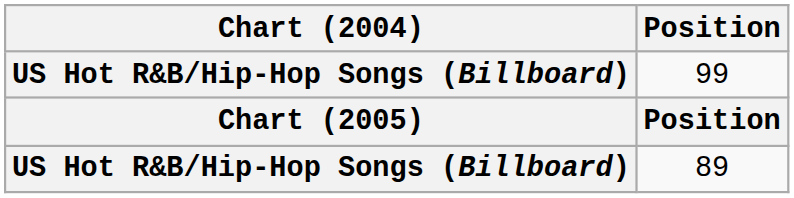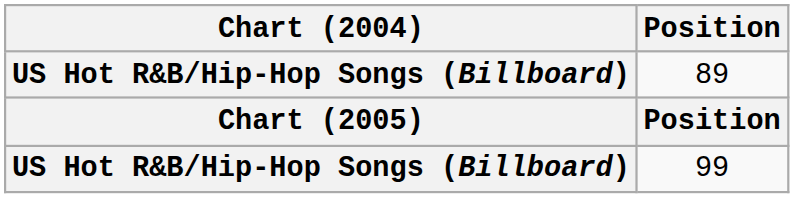 <table class="wikitable plainrowheaders">
 <tr>
 <th scope="col">Chart (2004)</th>
 <th scope="col">Position</th>
 </tr>
 <tr>
 <th scope="row">US Hot R&B/Hip-Hop Songs (<em>Billboard</em>)</th>
-<td style="text-align:center;">99</td>
+<td style="text-align:center;">89</td>
 </tr>
 <tr>
 <th scope="col">Chart (2005)</th>
 <th scope="col">Position</th>
 </tr>
 <tr>
 <th scope="row">US Hot R&B/Hip-Hop Songs (<em>Billboard</em>)</th>
-<td style="text-align:center;">89</td>
+<td style="text-align:center;">99</td>
 </tr>
 </table>
